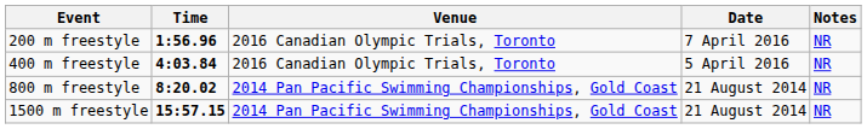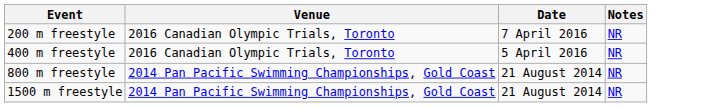 <table class="wikitable">
 <tr>
 <th>Event</th>
-<th>Time</th>
 <th>Venue</th>
 <th>Date</th>
 <th>Notes</th>
 </tr>
 <tr>
 <td>200 m freestyle</td>
-<td><strong>1:56.96</strong></td>
 <td>2016 Canadian Olympic Trials, <a href='#'>Toronto</a></td>
 <td>7 April 2016</td>
 <td><a href='#'>NR</a></td>
 </tr>
 <tr>
 <td>400 m freestyle</td>
-<td><strong>4:03.84</strong></td>
 <td>2016 Canadian Olympic Trials, <a href='#'>Toronto</a></td>
 <td>5 April 2016</td>
 <td><a href='#'>NR</a></td>
 </tr>
 <tr>
 <td>800 m freestyle</td>
-<td><strong>8:20.02</strong></td>
 <td><a href='#'>2014 Pan Pacific Swimming Championships</a>, <a href='#'>Gold Coast</a></td>
 <td>21 August 2014</td>
 <td><a href='#'>NR</a></td>
 </tr>
 <tr>
 <td>1500 m freestyle</td>
-<td><strong>15:57.15</strong></td>
 <td><a href='#'>2014 Pan Pacific Swimming Championships</a>, <a href='#'>Gold Coast</a></td>
 <td>21 August 2014</td>
 <td><a href='#'>NR</a></td>
 </tr>
 </table>
